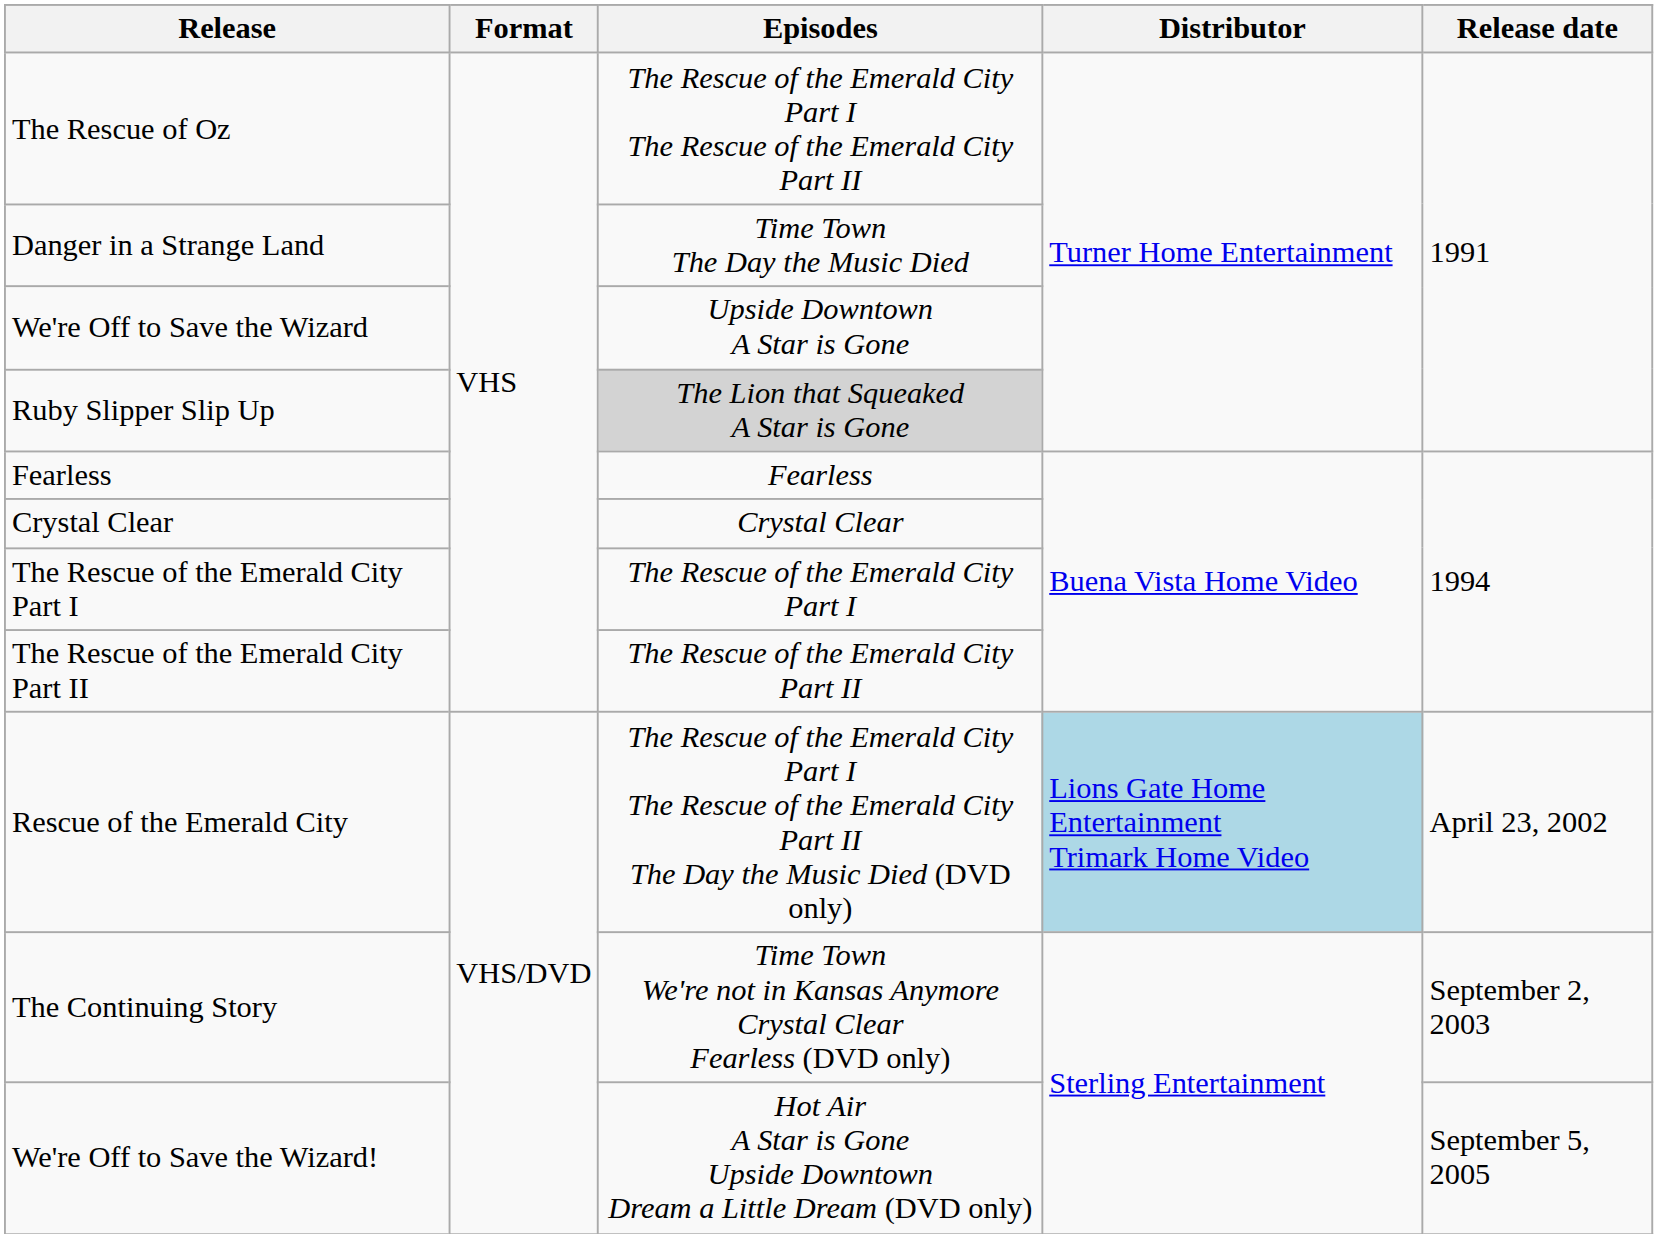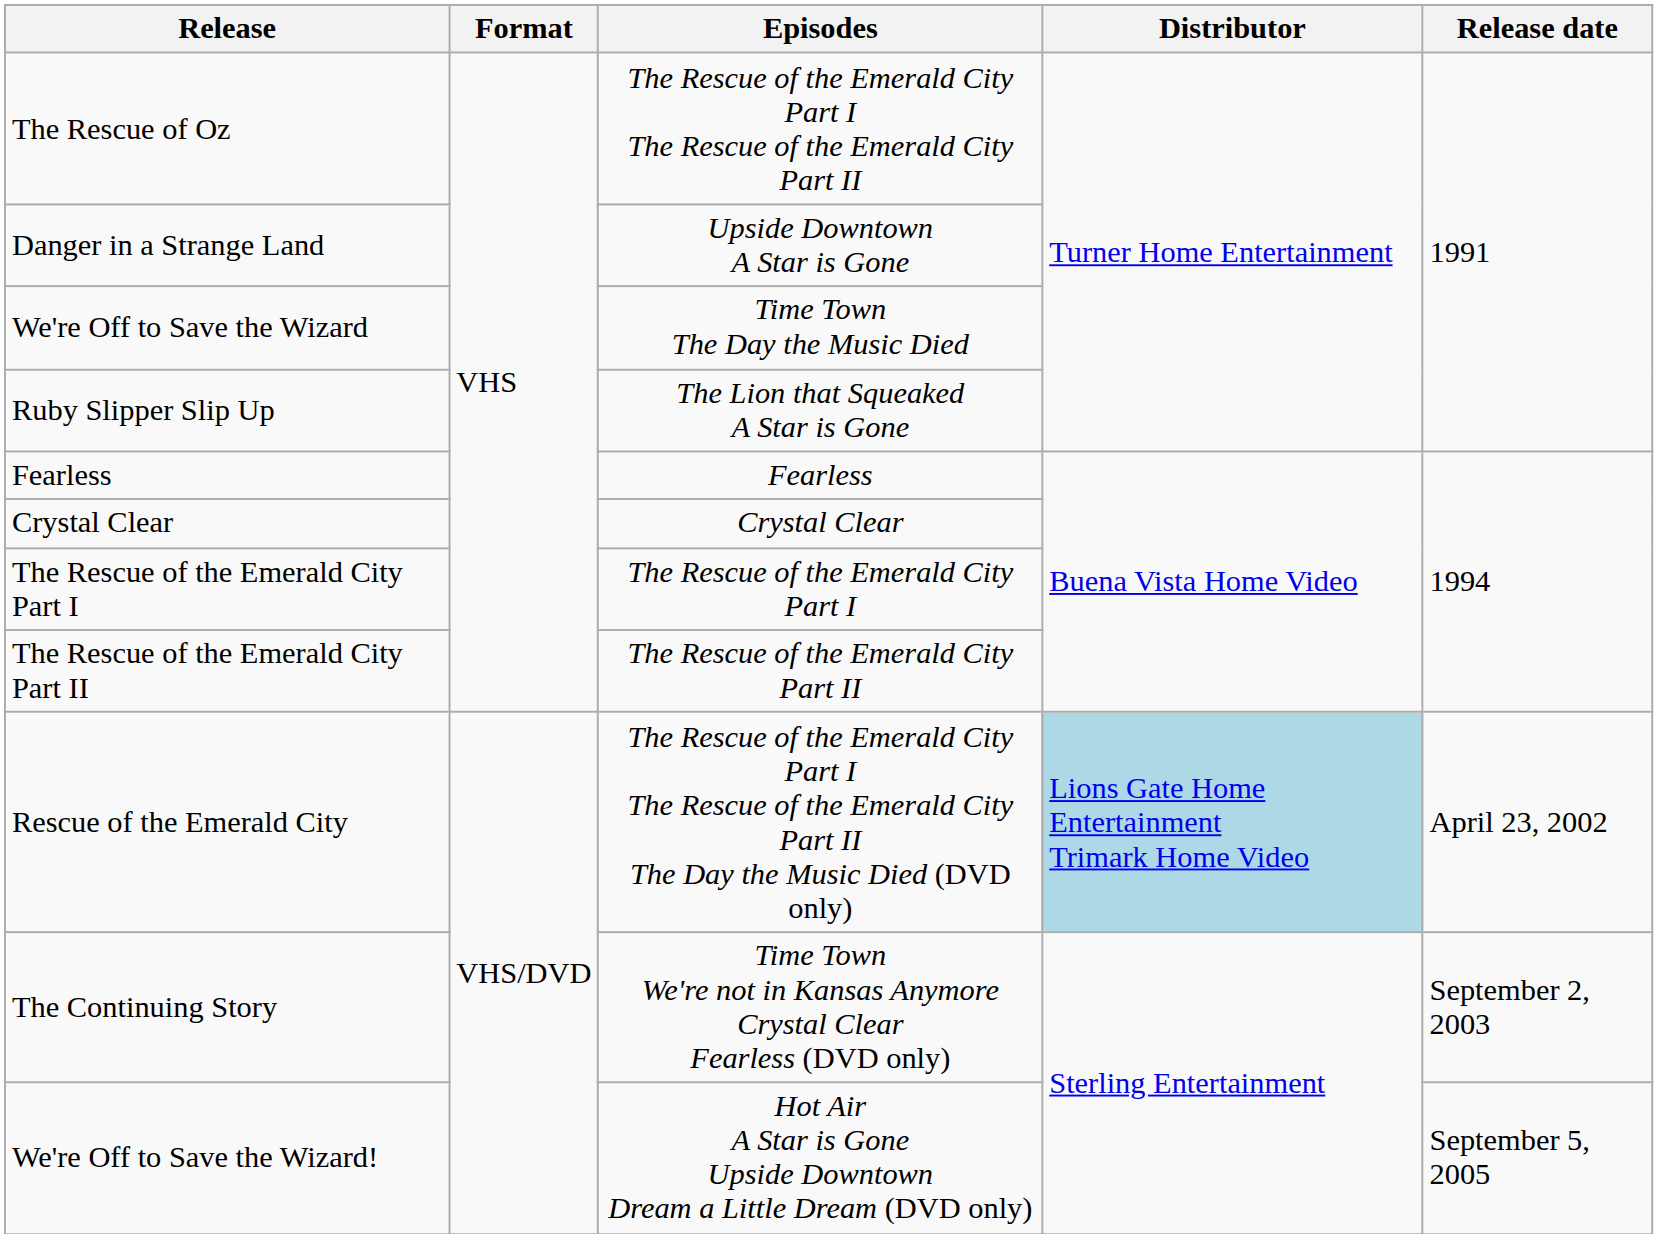 <table class="wikitable">
 <tr>
 <th>Release</th>
 <th>Format</th>
 <th>Episodes</th>
 <th>Distributor</th>
 <th>Release date</th>
 </tr>
 <tr>
 <td>The Rescue of Oz</td>
 <td rowspan = "8">VHS</td>
 <td style="text-align:center;"><em>The Rescue of the Emerald City Part I</em><br><em>The Rescue of the Emerald City Part II</em></td>
 <td rowspan = "4"><a href='#'>Turner Home Entertainment</a></td>
 <td rowspan = "4">1991</td>
 </tr>
 <tr>
 <td>Danger in a Strange Land</td>
+<td style="text-align:center;"><em>Upside Downtown</em><br><em>A Star is Gone</em></td>
+</tr>
+<tr>
+<td>We're Off to Save the Wizard</td>
 <td style="text-align:center;"><em>Time Town</em><br><em>The Day the Music Died</em></td>
 </tr>
 <tr>
-<td>We're Off to Save the Wizard</td>
-<td style="text-align:center;"><em>Upside Downtown</em><br><em>A Star is Gone</em></td>
-</tr>
-<tr>
 <td>Ruby Slipper Slip Up</td>
-<td style="background: lightgrey; text-align:center;"><em>The Lion that Squeaked</em><br><em>A Star is Gone</em></td>
+<td style="text-align:center;"><em>The Lion that Squeaked</em><br><em>A Star is Gone</em></td>
 </tr>
 <tr>
 <td>Fearless</td>
 <td style="text-align:center;"><em>Fearless</em></td>
 <td rowspan = "4"><a href='#'>Buena Vista Home Video</a></td>
 <td rowspan = "4">1994</td>
 </tr>
 <tr>
 <td>Crystal Clear</td>
 <td style="text-align:center;"><em>Crystal Clear</em></td>
 </tr>
 <tr>
 <td>The Rescue of the Emerald City Part I</td>
 <td style="text-align:center;"><em>The Rescue of the Emerald City Part I</em></td>
 </tr>
 <tr>
 <td>The Rescue of the Emerald City Part II</td>
 <td style="text-align:center;"><em>The Rescue of the Emerald City Part II</em></td>
 </tr>
 <tr>
 <td>Rescue of the Emerald City</td>
 <td rowspan = "3">VHS/DVD</td>
 <td style="text-align:center;"><em>The Rescue of the Emerald City Part I</em><br><em>The Rescue of the Emerald City Part II</em><br><em>The Day the Music Died</em> (DVD only)</td>
 <td style="background: lightblue;"><a href='#'>Lions Gate Home Entertainment</a><br><a href='#'>Trimark Home Video</a></td>
 <td>April 23, 2002</td>
 </tr>
 <tr>
 <td>The Continuing Story</td>
 <td style="text-align:center;"><em>Time Town</em><br><em>We're not in Kansas Anymore</em><br><em>Crystal Clear</em><br><em>Fearless</em> (DVD only)</td>
 <td rowspan = "2"><a href='#'>Sterling Entertainment</a></td>
 <td>September 2, 2003</td>
 </tr>
 <tr>
 <td>We're Off to Save the Wizard!</td>
 <td style="text-align:center;"><em>Hot Air</em><br><em>A Star is Gone</em><br><em>Upside Downtown</em><br><em>Dream a Little Dream</em> (DVD only)</td>
 <td>September 5, 2005</td>
 </tr>
 </table>
